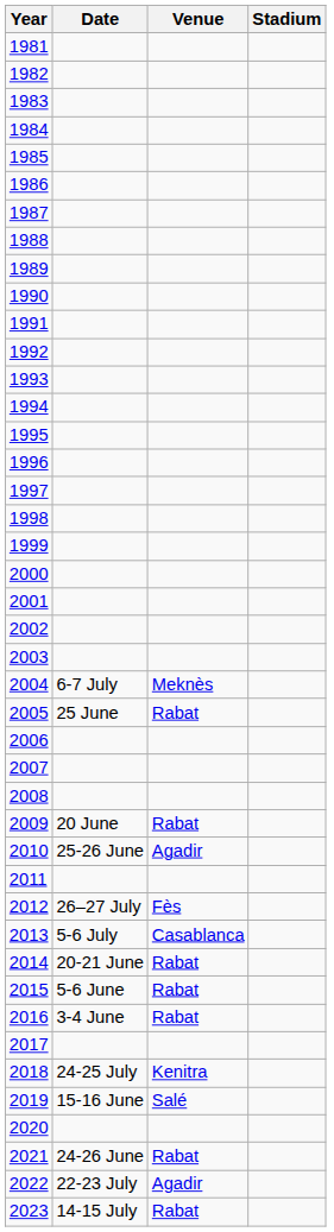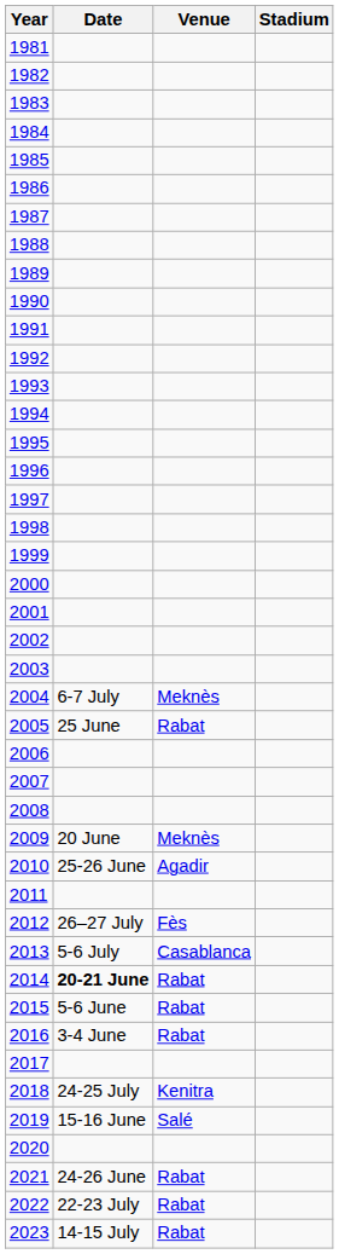 <table class="wikitable">
 <tr>
 <th>Year</th>
 <th>Date</th>
 <th>Venue</th>
 <th>Stadium</th>
 </tr>
 <tr>
 <td><a href='#'>1981</a></td>
 <td></td>
 <td></td>
 <td></td>
 </tr>
 <tr>
 <td><a href='#'>1982</a></td>
 <td></td>
 <td></td>
 <td></td>
 </tr>
 <tr>
 <td><a href='#'>1983</a></td>
 <td></td>
 <td></td>
 <td></td>
 </tr>
 <tr>
 <td><a href='#'>1984</a></td>
 <td></td>
 <td></td>
 <td></td>
 </tr>
 <tr>
 <td><a href='#'>1985</a></td>
 <td></td>
 <td></td>
 <td></td>
 </tr>
 <tr>
 <td><a href='#'>1986</a></td>
 <td></td>
 <td></td>
 <td></td>
 </tr>
 <tr>
 <td><a href='#'>1987</a></td>
 <td></td>
 <td></td>
 <td></td>
 </tr>
 <tr>
 <td><a href='#'>1988</a></td>
 <td></td>
 <td></td>
 <td></td>
 </tr>
 <tr>
 <td><a href='#'>1989</a></td>
 <td></td>
 <td></td>
 <td></td>
 </tr>
 <tr>
 <td><a href='#'>1990</a></td>
 <td></td>
 <td></td>
 <td></td>
 </tr>
 <tr>
 <td><a href='#'>1991</a></td>
 <td></td>
 <td></td>
 <td></td>
 </tr>
 <tr>
 <td><a href='#'>1992</a></td>
 <td></td>
 <td></td>
 <td></td>
 </tr>
 <tr>
 <td><a href='#'>1993</a></td>
 <td></td>
 <td></td>
 <td></td>
 </tr>
 <tr>
 <td><a href='#'>1994</a></td>
 <td></td>
 <td></td>
 <td></td>
 </tr>
 <tr>
 <td><a href='#'>1995</a></td>
 <td></td>
 <td></td>
 <td></td>
 </tr>
 <tr>
 <td><a href='#'>1996</a></td>
 <td></td>
 <td></td>
 <td></td>
 </tr>
 <tr>
 <td><a href='#'>1997</a></td>
 <td></td>
 <td></td>
 <td></td>
 </tr>
 <tr>
 <td><a href='#'>1998</a></td>
 <td></td>
 <td></td>
 <td></td>
 </tr>
 <tr>
 <td><a href='#'>1999</a></td>
 <td></td>
 <td></td>
 <td></td>
 </tr>
 <tr>
 <td><a href='#'>2000</a></td>
 <td></td>
 <td></td>
 <td></td>
 </tr>
 <tr>
 <td><a href='#'>2001</a></td>
 <td></td>
 <td></td>
 <td></td>
 </tr>
 <tr>
 <td><a href='#'>2002</a></td>
 <td></td>
 <td></td>
 <td></td>
 </tr>
 <tr>
 <td><a href='#'>2003</a></td>
 <td></td>
 <td></td>
 <td></td>
 </tr>
 <tr>
 <td><a href='#'>2004</a></td>
 <td>6-7 July</td>
 <td><a href='#'>Meknès</a></td>
 <td></td>
 </tr>
 <tr>
 <td><a href='#'>2005</a></td>
 <td>25 June</td>
 <td><a href='#'>Rabat</a></td>
 <td></td>
 </tr>
 <tr>
 <td><a href='#'>2006</a></td>
 <td></td>
 <td></td>
 <td></td>
 </tr>
 <tr>
 <td><a href='#'>2007</a></td>
 <td></td>
 <td></td>
 <td></td>
 </tr>
 <tr>
 <td><a href='#'>2008</a></td>
 <td></td>
 <td></td>
 <td></td>
 </tr>
 <tr>
 <td><a href='#'>2009</a></td>
 <td>20 June</td>
-<td><a href='#'>Rabat</a></td>
+<td><a href='#'>Meknès</a></td>
 <td></td>
 </tr>
 <tr>
 <td><a href='#'>2010</a></td>
 <td>25-26 June</td>
 <td><a href='#'>Agadir</a></td>
 <td></td>
 </tr>
 <tr>
 <td><a href='#'>2011</a></td>
 <td></td>
 <td></td>
 <td></td>
 </tr>
 <tr>
 <td><a href='#'>2012</a></td>
 <td>26–27 July</td>
 <td><a href='#'>Fès</a></td>
 <td></td>
 </tr>
 <tr>
 <td><a href='#'>2013</a></td>
 <td>5-6 July</td>
 <td><a href='#'>Casablanca</a></td>
 <td></td>
 </tr>
 <tr>
 <td><a href='#'>2014</a></td>
-<td>20-21 June</td>
+<td><strong>20-21 June</strong></td>
 <td><a href='#'>Rabat</a></td>
 <td></td>
 </tr>
 <tr>
 <td><a href='#'>2015</a></td>
 <td>5-6 June</td>
 <td><a href='#'>Rabat</a></td>
 <td></td>
 </tr>
 <tr>
 <td><a href='#'>2016</a></td>
 <td>3-4 June</td>
 <td><a href='#'>Rabat</a></td>
 <td></td>
 </tr>
 <tr>
 <td><a href='#'>2017</a></td>
 <td></td>
 <td></td>
 <td></td>
 </tr>
 <tr>
 <td><a href='#'>2018</a></td>
 <td>24-25 July</td>
 <td><a href='#'>Kenitra</a></td>
 <td></td>
 </tr>
 <tr>
 <td><a href='#'>2019</a></td>
 <td>15-16 June</td>
 <td><a href='#'>Salé</a></td>
 </tr>
 <tr>
 <td><a href='#'>2020</a></td>
 <td></td>
 <td></td>
 <td></td>
 </tr>
 <tr>
 <td><a href='#'>2021</a></td>
 <td>24-26 June</td>
 <td><a href='#'>Rabat</a></td>
 <td></td>
 </tr>
 <tr>
 <td><a href='#'>2022</a></td>
 <td>22-23 July</td>
-<td><a href='#'>Agadir</a></td>
+<td><a href='#'>Rabat</a></td>
 <td></td>
 </tr>
 <tr>
 <td><a href='#'>2023</a></td>
 <td>14-15 July</td>
 <td><a href='#'>Rabat</a></td>
 <td></td>
 </tr>
 </table>
